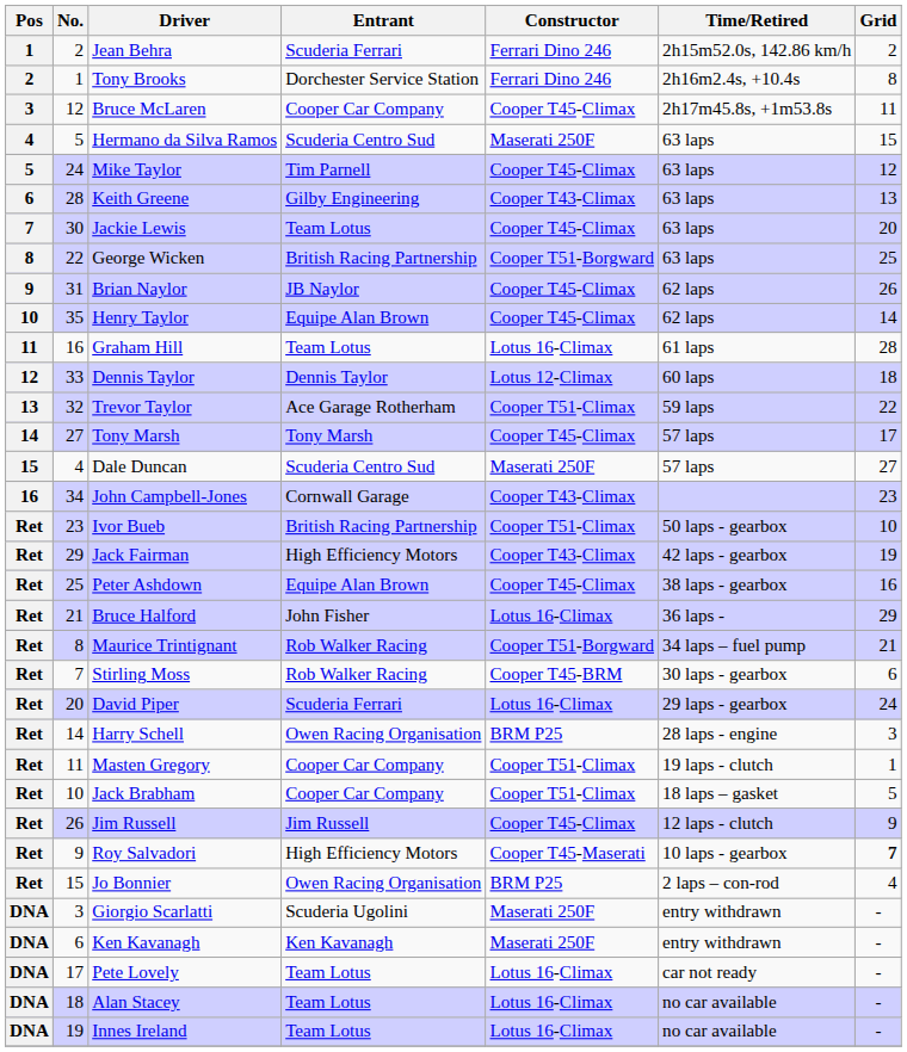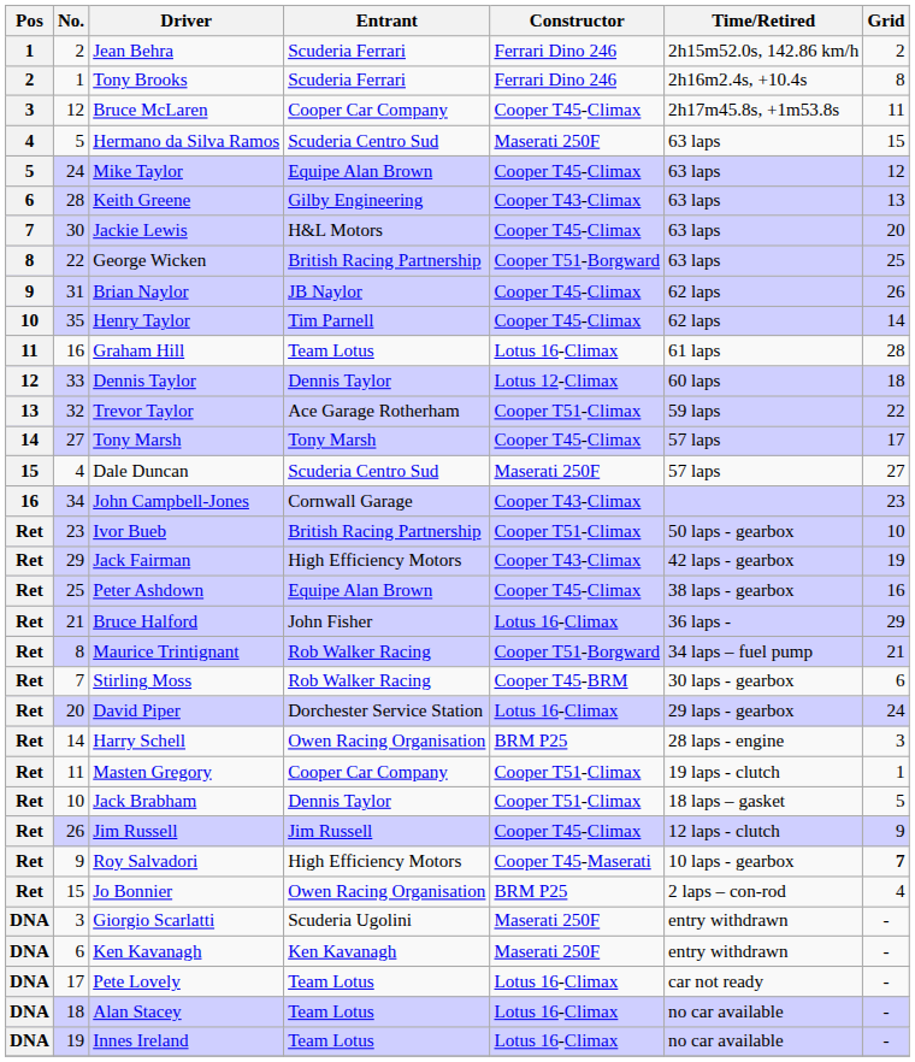 <table class="wikitable sortable" style="font-size: 90%;">
 <tr>
 <th>Pos</th>
 <th>No.</th>
 <th>Driver</th>
 <th>Entrant</th>
 <th>Constructor</th>
 <th>Time/Retired</th>
 <th>Grid</th>
 </tr>
 <tr>
 <th>1</th>
 <td style="text-align:right">2</td>
 <td> <a href='#'>Jean Behra</a></td>
 <td><a href='#'>Scuderia Ferrari</a></td>
 <td><a href='#'>Ferrari Dino 246</a></td>
 <td>2h15m52.0s, 142.86 km/h</td>
 <td style="text-align:right">2</td>
 </tr>
 <tr>
 <th>2</th>
 <td style="text-align:right">1</td>
 <td> <a href='#'>Tony Brooks</a></td>
-<td>Dorchester Service Station</td>
+<td><a href='#'>Scuderia Ferrari</a></td>
 <td><a href='#'>Ferrari Dino 246</a></td>
 <td>2h16m2.4s, +10.4s</td>
 <td style="text-align:right">8</td>
 </tr>
 <tr>
 <th>3</th>
 <td style="text-align:right">12</td>
 <td> <a href='#'>Bruce McLaren</a></td>
 <td><a href='#'>Cooper Car Company</a></td>
 <td><a href='#'>Cooper T45</a>-<a href='#'>Climax</a></td>
 <td>2h17m45.8s, +1m53.8s</td>
 <td style="text-align:right">11</td>
 </tr>
 <tr>
 <th>4</th>
 <td style="text-align:right">5</td>
 <td> <a href='#'>Hermano da Silva Ramos</a></td>
 <td><a href='#'>Scuderia Centro Sud</a></td>
 <td><a href='#'>Maserati 250F</a></td>
 <td>63 laps</td>
 <td style="text-align:right">15</td>
 </tr>
 <tr style="background-color: #CFCFFF">
 <th>5</th>
 <td style="text-align:right">24</td>
 <td> <a href='#'>Mike Taylor</a></td>
-<td><a href='#'>Tim Parnell</a></td>
+<td><a href='#'>Equipe Alan Brown</a></td>
 <td><a href='#'>Cooper T45</a>-<a href='#'>Climax</a></td>
 <td>63 laps</td>
 <td style="text-align:right">12</td>
 </tr>
 <tr style="background-color: #CFCFFF">
 <th>6</th>
 <td style="text-align:right">28</td>
 <td> <a href='#'>Keith Greene</a></td>
 <td><a href='#'>Gilby Engineering</a></td>
 <td><a href='#'>Cooper T43</a>-<a href='#'>Climax</a></td>
 <td>63 laps</td>
 <td style="text-align:right">13</td>
 </tr>
 <tr style="background-color: #CFCFFF">
 <th>7</th>
 <td style="text-align:right">30</td>
 <td> <a href='#'>Jackie Lewis</a></td>
-<td><a href='#'>Team Lotus</a></td>
+<td>H&L Motors</td>
 <td><a href='#'>Cooper T45</a>-<a href='#'>Climax</a></td>
 <td>63 laps</td>
 <td style="text-align:right">20</td>
 </tr>
 <tr style="background-color: #CFCFFF">
 <th>8</th>
 <td style="text-align:right">22</td>
 <td> George Wicken</td>
 <td><a href='#'>British Racing Partnership</a></td>
 <td><a href='#'>Cooper T51</a>-<a href='#'>Borgward</a></td>
 <td>63 laps</td>
 <td style="text-align:right">25</td>
 </tr>
 <tr style="background-color: #CFCFFF">
 <th>9</th>
 <td style="text-align:right">31</td>
 <td> <a href='#'>Brian Naylor</a></td>
 <td><a href='#'>JB Naylor</a></td>
 <td><a href='#'>Cooper T45</a>-<a href='#'>Climax</a></td>
 <td>62 laps</td>
 <td style="text-align:right">26</td>
 </tr>
 <tr style="background-color: #CFCFFF">
 <th>10</th>
 <td style="text-align:right">35</td>
 <td> <a href='#'>Henry Taylor</a></td>
-<td><a href='#'>Equipe Alan Brown</a></td>
+<td><a href='#'>Tim Parnell</a></td>
 <td><a href='#'>Cooper T45</a>-<a href='#'>Climax</a></td>
 <td>62 laps</td>
 <td style="text-align:right">14</td>
 </tr>
 <tr>
 <th>11</th>
 <td style="text-align:right">16</td>
 <td> <a href='#'>Graham Hill</a></td>
 <td><a href='#'>Team Lotus</a></td>
 <td><a href='#'>Lotus 16</a>-<a href='#'>Climax</a></td>
 <td>61 laps</td>
 <td style="text-align:right">28</td>
 </tr>
 <tr style="background-color: #CFCFFF">
 <th>12</th>
 <td style="text-align:right">33</td>
 <td> <a href='#'>Dennis Taylor</a></td>
 <td><a href='#'>Dennis Taylor</a></td>
 <td><a href='#'>Lotus 12</a>-<a href='#'>Climax</a></td>
 <td>60 laps</td>
 <td style="text-align:right">18</td>
 </tr>
 <tr style="background-color: #CFCFFF">
 <th>13</th>
 <td style="text-align:right">32</td>
 <td> <a href='#'>Trevor Taylor</a></td>
 <td>Ace Garage Rotherham</td>
 <td><a href='#'>Cooper T51</a>-<a href='#'>Climax</a></td>
 <td>59 laps</td>
 <td style="text-align:right">22</td>
 </tr>
 <tr style="background-color: #CFCFFF">
 <th>14</th>
 <td style="text-align:right">27</td>
 <td> <a href='#'>Tony Marsh</a></td>
 <td><a href='#'>Tony Marsh</a></td>
 <td><a href='#'>Cooper T45</a>-<a href='#'>Climax</a></td>
 <td>57 laps</td>
 <td style="text-align:right">17</td>
 </tr>
 <tr>
 <th>15</th>
 <td style="text-align:right">4</td>
 <td> Dale Duncan</td>
 <td><a href='#'>Scuderia Centro Sud</a></td>
 <td><a href='#'>Maserati 250F</a></td>
 <td>57 laps</td>
 <td style="text-align:right">27</td>
 </tr>
 <tr style="background-color: #CFCFFF">
 <th>16</th>
 <td style="text-align:right">34</td>
 <td> <a href='#'>John Campbell-Jones</a></td>
 <td>Cornwall Garage</td>
 <td><a href='#'>Cooper T43</a>-<a href='#'>Climax</a></td>
 <td></td>
 <td style="text-align:right">23</td>
 </tr>
 <tr style="background-color: #CFCFFF">
 <th>Ret</th>
 <td style="text-align:right">23</td>
 <td> <a href='#'>Ivor Bueb</a></td>
 <td><a href='#'>British Racing Partnership</a></td>
 <td><a href='#'>Cooper T51</a>-<a href='#'>Climax</a></td>
 <td>50 laps - gearbox</td>
 <td style="text-align:right">10</td>
 </tr>
 <tr style="background-color: #CFCFFF">
 <th>Ret</th>
 <td style="text-align:right">29</td>
 <td> <a href='#'>Jack Fairman</a></td>
 <td>High Efficiency Motors</td>
 <td><a href='#'>Cooper T43</a>-<a href='#'>Climax</a></td>
 <td>42 laps - gearbox</td>
 <td style="text-align:right">19</td>
 </tr>
 <tr style="background-color: #CFCFFF">
 <th>Ret</th>
 <td style="text-align:right">25</td>
 <td> <a href='#'>Peter Ashdown</a></td>
 <td><a href='#'>Equipe Alan Brown</a></td>
 <td><a href='#'>Cooper T45</a>-<a href='#'>Climax</a></td>
 <td>38 laps - gearbox</td>
 <td style="text-align:right">16</td>
 </tr>
 <tr style="background-color: #CFCFFF">
 <th>Ret</th>
 <td style="text-align:right">21</td>
 <td> <a href='#'>Bruce Halford</a></td>
 <td>John Fisher</td>
 <td><a href='#'>Lotus 16</a>-<a href='#'>Climax</a></td>
 <td>36 laps -</td>
 <td style="text-align:right">29</td>
 </tr>
 <tr style="background-color: #CFCFFF">
 <th>Ret</th>
 <td style="text-align:right">8</td>
 <td> <a href='#'>Maurice Trintignant</a></td>
 <td><a href='#'>Rob Walker Racing</a></td>
 <td><a href='#'>Cooper T51</a>-<a href='#'>Borgward</a></td>
 <td>34 laps – fuel pump</td>
 <td style="text-align:right">21</td>
 </tr>
 <tr>
 <th>Ret</th>
 <td style="text-align:right">7</td>
 <td> <a href='#'>Stirling Moss</a></td>
 <td><a href='#'>Rob Walker Racing</a></td>
 <td><a href='#'>Cooper T45</a>-<a href='#'>BRM</a></td>
 <td>30 laps - gearbox</td>
 <td style="text-align:right">6</td>
 </tr>
 <tr style="background-color: #CFCFFF">
 <th>Ret</th>
 <td style="text-align:right">20</td>
 <td> <a href='#'>David Piper</a></td>
-<td><a href='#'>Scuderia Ferrari</a></td>
+<td>Dorchester Service Station</td>
 <td><a href='#'>Lotus 16</a>-<a href='#'>Climax</a></td>
 <td>29 laps - gearbox</td>
 <td style="text-align:right">24</td>
 </tr>
 <tr>
 <th>Ret</th>
 <td style="text-align:right">14</td>
 <td> <a href='#'>Harry Schell</a></td>
 <td><a href='#'>Owen Racing Organisation</a></td>
 <td><a href='#'>BRM P25</a></td>
 <td>28 laps - engine</td>
 <td style="text-align:right">3</td>
 </tr>
 <tr>
 <th>Ret</th>
 <td style="text-align:right">11</td>
 <td> <a href='#'>Masten Gregory</a></td>
 <td><a href='#'>Cooper Car Company</a></td>
 <td><a href='#'>Cooper T51</a>-<a href='#'>Climax</a></td>
 <td>19 laps - clutch</td>
 <td style="text-align:right">1</td>
 </tr>
 <tr>
 <th>Ret</th>
 <td style="text-align:right">10</td>
 <td> <a href='#'>Jack Brabham</a></td>
-<td><a href='#'>Cooper Car Company</a></td>
+<td><a href='#'>Dennis Taylor</a></td>
 <td><a href='#'>Cooper T51</a>-<a href='#'>Climax</a></td>
 <td>18 laps – gasket</td>
 <td style="text-align:right">5</td>
 </tr>
 <tr style="background-color: #CFCFFF">
 <th>Ret</th>
 <td style="text-align:right">26</td>
 <td> <a href='#'>Jim Russell</a></td>
 <td><a href='#'>Jim Russell</a></td>
 <td><a href='#'>Cooper T45</a>-<a href='#'>Climax</a></td>
 <td>12 laps - clutch</td>
 <td style="text-align:right">9</td>
 </tr>
 <tr>
 <th>Ret</th>
 <td style="text-align:right">9</td>
 <td> <a href='#'>Roy Salvadori </a></td>
 <td>High Efficiency Motors</td>
 <td><a href='#'>Cooper T45</a>-<a href='#'>Maserati</a></td>
 <td>10 laps - gearbox</td>
 <td style="text-align:right"><strong>7</strong></td>
 </tr>
 <tr>
 <th>Ret</th>
 <td style="text-align:right">15</td>
 <td> <a href='#'>Jo Bonnier</a></td>
 <td><a href='#'>Owen Racing Organisation</a></td>
 <td><a href='#'>BRM P25</a></td>
 <td>2 laps – con-rod</td>
 <td style="text-align:right">4</td>
 </tr>
 <tr>
 <th>DNA</th>
 <td style="text-align:right">3</td>
 <td> <a href='#'>Giorgio Scarlatti</a></td>
 <td>Scuderia Ugolini</td>
 <td><a href='#'>Maserati 250F</a></td>
 <td>entry withdrawn</td>
 <td style="text-align:center">-</td>
 </tr>
 <tr>
 <th>DNA</th>
 <td style="text-align:right">6</td>
 <td> <a href='#'>Ken Kavanagh</a></td>
 <td><a href='#'>Ken Kavanagh</a></td>
 <td><a href='#'>Maserati 250F</a></td>
 <td>entry withdrawn</td>
 <td style="text-align:center">-</td>
 </tr>
 <tr>
 <th>DNA</th>
 <td style="text-align:right">17</td>
 <td> <a href='#'>Pete Lovely</a></td>
 <td><a href='#'>Team Lotus</a></td>
 <td><a href='#'>Lotus 16</a>-<a href='#'>Climax</a></td>
 <td>car not ready</td>
 <td style="text-align:center">-</td>
 </tr>
 <tr style="background-color: #CFCFFF">
 <th>DNA</th>
 <td style="text-align:right">18</td>
 <td> <a href='#'>Alan Stacey</a></td>
 <td><a href='#'>Team Lotus</a></td>
 <td><a href='#'>Lotus 16</a>-<a href='#'>Climax</a></td>
 <td>no car available</td>
 <td style="text-align:center">-</td>
 </tr>
 <tr style="background-color: #CFCFFF">
 <th>DNA</th>
 <td style="text-align:right">19</td>
 <td> <a href='#'>Innes Ireland</a></td>
 <td><a href='#'>Team Lotus</a></td>
 <td><a href='#'>Lotus 16</a>-<a href='#'>Climax</a></td>
 <td>no car available</td>
 <td style="text-align:center">-</td>
 </tr>
 <tr>
 </tr>
 </table>
